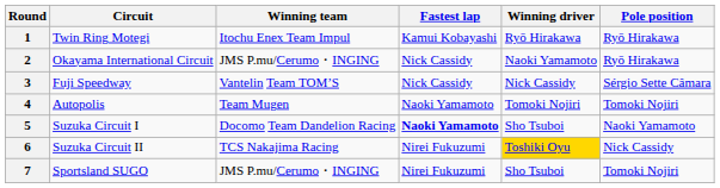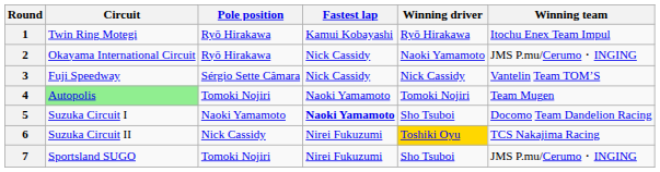 <table class="wikitable" style="font-size: 85%;">
 <tr>
 <th>Round</th>
 <th>Circuit</th>
-<th nowrap>Winning team</th>
+<th nowrap><a href='#'>Pole position</a></th>
 <th nowrap><a href='#'>Fastest lap</a></th>
 <th nowrap>Winning driver</th>
-<th nowrap><a href='#'>Pole position</a></th>
+<th nowrap>Winning team</th>
 </tr>
 <tr>
 <th>1</th>
 <td><a href='#'>Twin Ring Motegi</a></td>
-<td><a href='#'>Itochu Enex Team Impul</a></td>
+<td> <a href='#'>Ryō Hirakawa</a></td>
 <td> <a href='#'>Kamui Kobayashi</a></td>
 <td> <a href='#'>Ryō Hirakawa</a></td>
-<td> <a href='#'>Ryō Hirakawa</a></td>
+<td><a href='#'>Itochu Enex Team Impul</a></td>
 </tr>
 <tr>
 <th>2</th>
 <td><a href='#'>Okayama International Circuit</a></td>
-<td>JMS P.mu/<a href='#'>Cerumo</a>・<a href='#'>INGING</a></td>
+<td> <a href='#'>Ryō Hirakawa</a></td>
 <td> <a href='#'>Nick Cassidy</a></td>
 <td> <a href='#'>Naoki Yamamoto</a></td>
-<td> <a href='#'>Ryō Hirakawa</a></td>
+<td>JMS P.mu/<a href='#'>Cerumo</a>・<a href='#'>INGING</a></td>
 </tr>
 <tr>
 <th>3</th>
 <td><a href='#'>Fuji Speedway</a></td>
-<td><a href='#'>Vantelin</a> <a href='#'>Team TOM’S</a></td>
+<td> <a href='#'>Sérgio Sette Câmara</a></td>
 <td> <a href='#'>Nick Cassidy</a></td>
 <td> <a href='#'>Nick Cassidy</a></td>
-<td> <a href='#'>Sérgio Sette Câmara</a></td>
+<td><a href='#'>Vantelin</a> <a href='#'>Team TOM’S</a></td>
 </tr>
 <tr>
 <th>4</th>
-<td><a href='#'>Autopolis</a></td>
-<td><a href='#'>Team Mugen</a></td>
+<td style="background: lightgreen;"><a href='#'>Autopolis</a></td>
+<td> <a href='#'>Tomoki Nojiri</a></td>
 <td> <a href='#'>Naoki Yamamoto</a></td>
 <td> <a href='#'>Tomoki Nojiri</a></td>
-<td> <a href='#'>Tomoki Nojiri</a></td>
+<td><a href='#'>Team Mugen</a></td>
 </tr>
 <tr>
 <th>5</th>
 <td><a href='#'>Suzuka Circuit</a> I</td>
-<td><a href='#'>Docomo</a> <a href='#'>Team Dandelion Racing</a></td>
+<td> <a href='#'>Naoki Yamamoto</a></td>
 <td><strong> <a href='#'>Naoki Yamamoto</a></strong></td>
 <td> <a href='#'>Sho Tsuboi</a></td>
-<td> <a href='#'>Naoki Yamamoto</a></td>
+<td><a href='#'>Docomo</a> <a href='#'>Team Dandelion Racing</a></td>
 </tr>
 <tr>
 <th>6</th>
 <td><a href='#'>Suzuka Circuit</a> II</td>
-<td><a href='#'>TCS Nakajima Racing</a></td>
+<td> <a href='#'>Nick Cassidy</a></td>
 <td> <a href='#'>Nirei Fukuzumi</a></td>
 <td style="background: gold;"> <a href='#'>Toshiki Oyu</a></td>
-<td> <a href='#'>Nick Cassidy</a></td>
+<td><a href='#'>TCS Nakajima Racing</a></td>
 </tr>
 <tr>
 <th>7</th>
 <td><a href='#'>Sportsland SUGO</a></td>
-<td>JMS P.mu/<a href='#'>Cerumo</a>・<a href='#'>INGING</a></td>
+<td> <a href='#'>Tomoki Nojiri</a></td>
 <td> <a href='#'>Nirei Fukuzumi</a></td>
 <td> <a href='#'>Sho Tsuboi</a></td>
-<td> <a href='#'>Tomoki Nojiri</a></td>
+<td>JMS P.mu/<a href='#'>Cerumo</a>・<a href='#'>INGING</a></td>
 </tr>
 </table>
